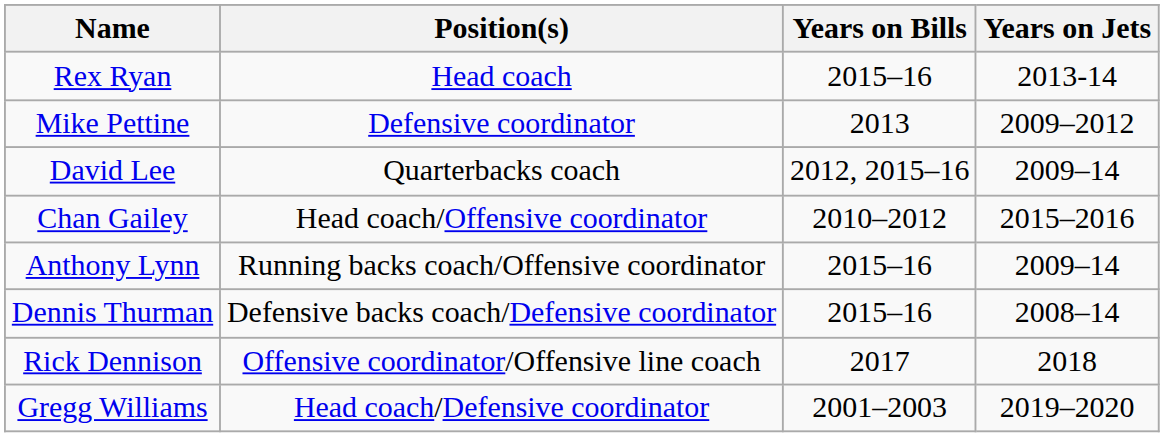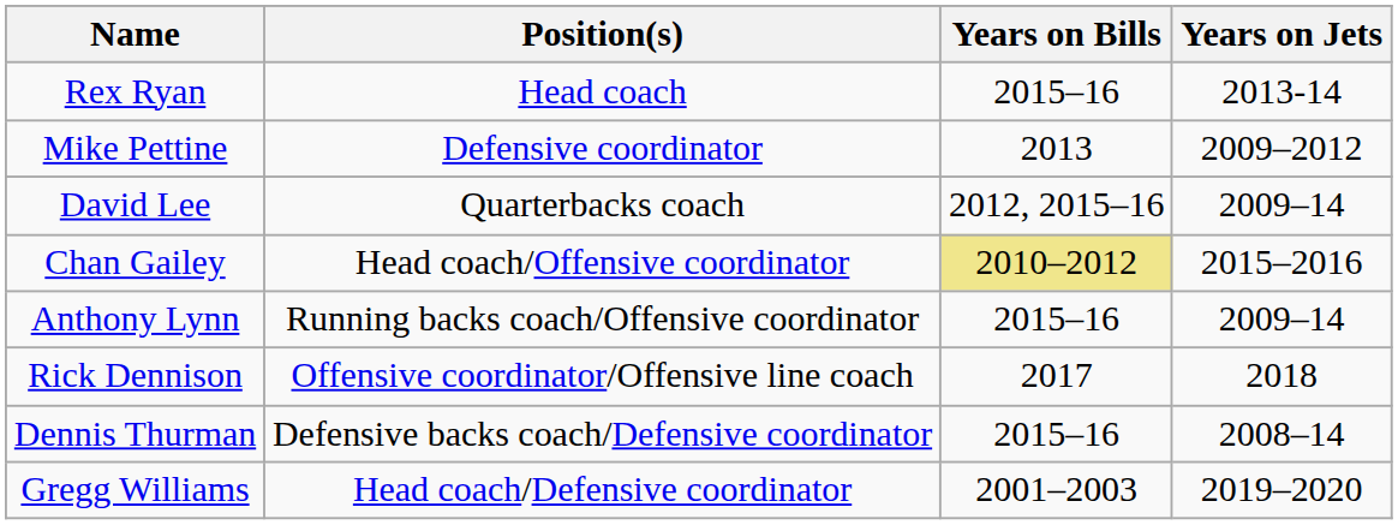 <table class="wikitable" style="text-align: center;">
 <tr>
 <th>Name</th>
 <th>Position(s)</th>
 <th>Years on Bills</th>
 <th>Years on Jets</th>
 </tr>
 <tr>
 <td><a href='#'>Rex Ryan</a></td>
 <td><a href='#'>Head coach</a></td>
 <td>2015–16</td>
 <td>2013-14</td>
 </tr>
 <tr>
 <td><a href='#'>Mike Pettine</a></td>
 <td><a href='#'>Defensive coordinator</a></td>
 <td>2013</td>
 <td>2009–2012</td>
 </tr>
 <tr>
 <td><a href='#'>David Lee</a></td>
 <td>Quarterbacks coach</td>
 <td>2012, 2015–16</td>
 <td>2009–14</td>
 </tr>
 <tr>
 <td><a href='#'>Chan Gailey</a></td>
 <td>Head coach/<a href='#'>Offensive coordinator</a></td>
-<td>2010–2012</td>
+<td style="background: khaki;">2010–2012</td>
 <td>2015–2016</td>
 </tr>
 <tr>
 <td><a href='#'>Anthony Lynn</a></td>
 <td>Running backs coach/Offensive coordinator</td>
 <td>2015–16</td>
 <td>2009–14</td>
 </tr>
 <tr>
+<td><a href='#'>Rick Dennison</a></td>
+<td><a href='#'>Offensive coordinator</a>/Offensive line coach</td>
+<td>2017</td>
+<td>2018</td>
+</tr>
+<tr>
 <td><a href='#'>Dennis Thurman</a></td>
 <td>Defensive backs coach/<a href='#'>Defensive coordinator</a></td>
 <td>2015–16</td>
 <td>2008–14</td>
-</tr>
-<tr>
-<td><a href='#'>Rick Dennison</a></td>
-<td><a href='#'>Offensive coordinator</a>/Offensive line coach</td>
-<td>2017</td>
-<td>2018</td>
 </tr>
 <tr>
 <td><a href='#'>Gregg Williams</a></td>
 <td><a href='#'>Head coach</a>/<a href='#'>Defensive coordinator</a></td>
 <td>2001–2003</td>
 <td>2019–2020</td>
 </tr>
 </table>
